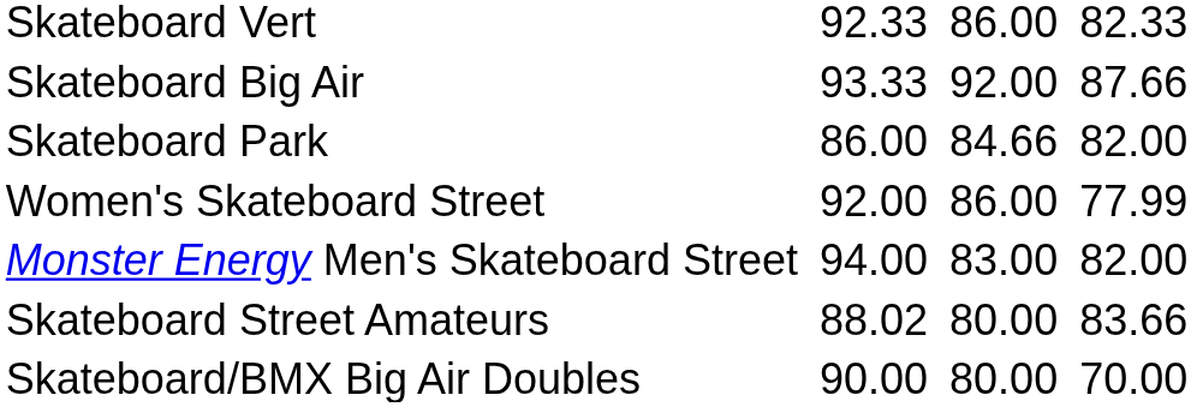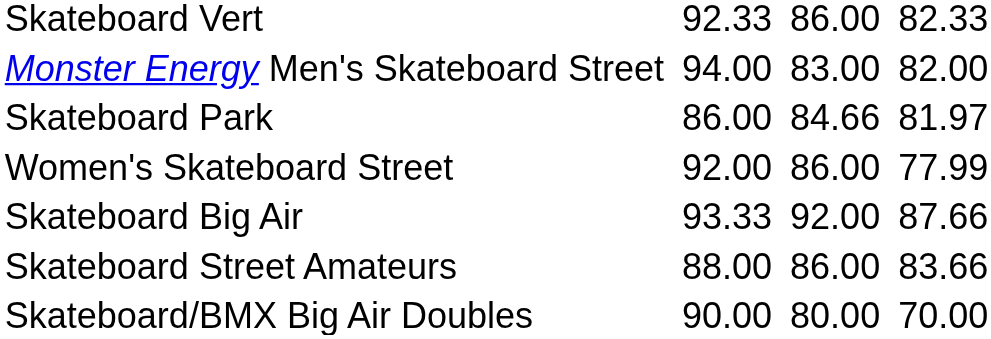 <table>
 <tr>
 <td>Skateboard Vert</td>
 <td></td>
 <td>92.33</td>
 <td></td>
 <td>86.00</td>
 <td></td>
 <td>82.33</td>
 </tr>
 <tr>
-<td>Skateboard Big Air</td>
+<td><em><a href='#'>Monster Energy</a></em> Men's Skateboard Street</td>
 <td></td>
-<td>93.33</td>
+<td>94.00</td>
 <td></td>
-<td>92.00</td>
+<td>83.00</td>
 <td></td>
-<td>87.66</td>
+<td>82.00</td>
 </tr>
 <tr>
 <td>Skateboard Park</td>
 <td></td>
 <td>86.00</td>
 <td></td>
 <td>84.66</td>
 <td></td>
-<td>82.00</td>
+<td>81.97</td>
 </tr>
 <tr>
 <td>Women's Skateboard Street</td>
 <td></td>
 <td>92.00</td>
 <td></td>
 <td>86.00</td>
 <td></td>
 <td>77.99</td>
 </tr>
 <tr>
-<td><em><a href='#'>Monster Energy</a></em> Men's Skateboard Street</td>
+<td>Skateboard Big Air</td>
 <td></td>
-<td>94.00</td>
+<td>93.33</td>
 <td></td>
-<td>83.00</td>
+<td>92.00</td>
 <td></td>
-<td>82.00</td>
+<td>87.66</td>
 </tr>
 <tr>
 <td>Skateboard Street Amateurs</td>
 <td></td>
-<td>88.02</td>
+<td>88.00</td>
 <td></td>
-<td>80.00</td>
+<td>86.00</td>
 <td></td>
 <td>83.66</td>
 </tr>
 <tr>
 <td>Skateboard/BMX Big Air Doubles</td>
 <td><br></td>
 <td>90.00</td>
 <td><br></td>
 <td>80.00</td>
 <td><br></td>
 <td>70.00</td>
 </tr>
 </table>
